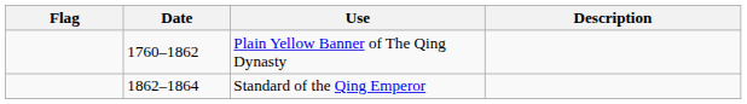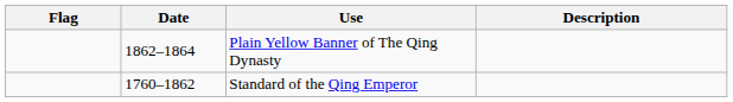 <table class="wikitable" style="background: #f9f9f9">
 <tr>
 <th width="112">Flag</th>
 <th width="100">Date</th>
 <th width="250">Use</th>
 <th width="250">Description</th>
 </tr>
 <tr>
 <td></td>
-<td>1760–1862</td>
+<td>1862–1864</td>
 <td><a href='#'>Plain Yellow Banner</a> of The Qing Dynasty</td>
 <td></td>
 </tr>
 <tr>
 <td></td>
-<td>1862–1864</td>
+<td>1760–1862</td>
 <td>Standard of the <a href='#'>Qing Emperor</a></td>
 <td></td>
 </tr>
 </table>
